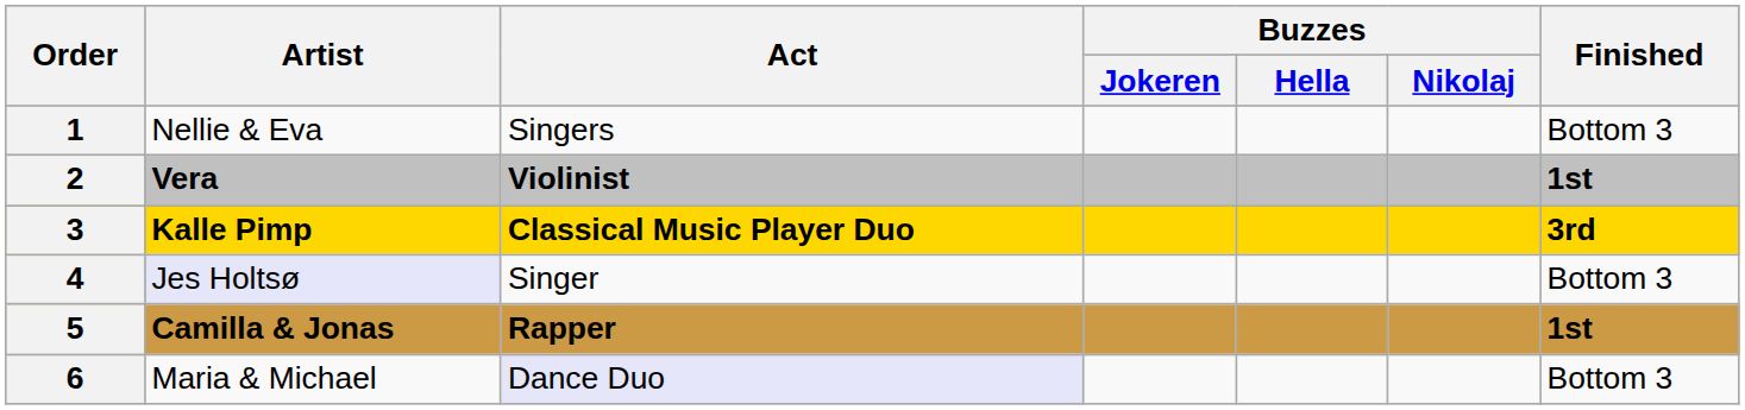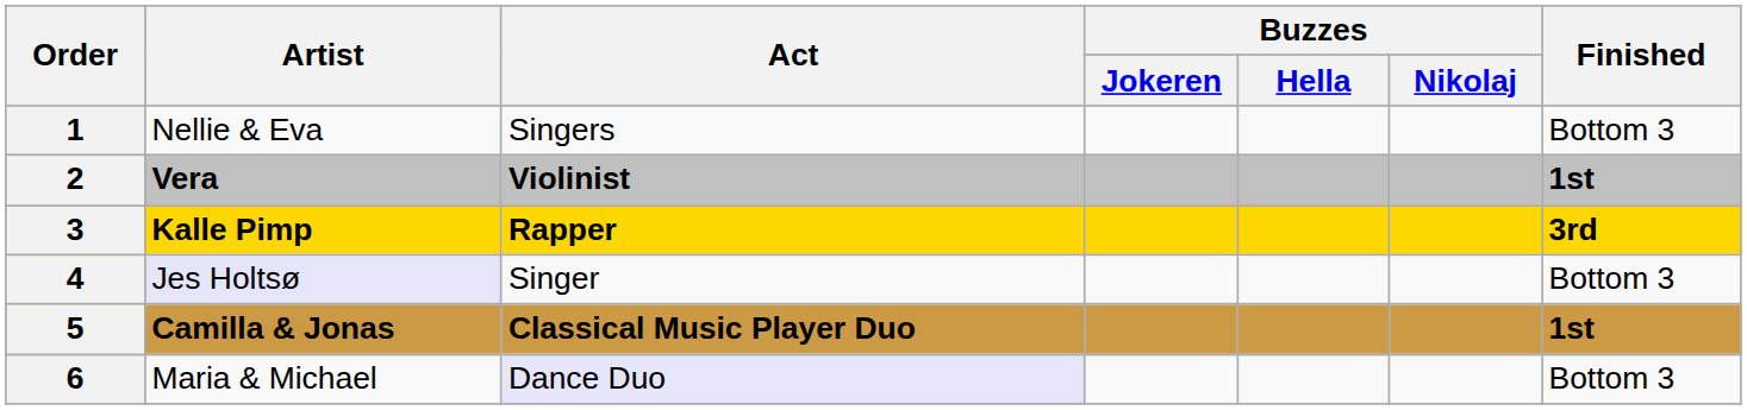 <table class="wikitable sortable" width="100%">
 <tr>
 <th rowspan="2">Order</th>
 <th rowspan="2" class="unsortable">Artist</th>
 <th rowspan="2" class="unsortable">Act</th>
 <th colspan="3" class="unsortable">Buzzes</th>
 <th rowspan="2">Finished</th>
 </tr>
 <tr>
 <th width="70"><a href='#'>Jokeren</a></th>
 <th width="70"><a href='#'>Hella</a></th>
 <th width="70"><a href='#'>Nikolaj</a></th>
 </tr>
 <tr>
 <th>1</th>
 <td>Nellie & Eva</td>
 <td>Singers</td>
 <td></td>
 <td></td>
 <td></td>
 <td>Bottom 3</td>
 </tr>
 <tr style="background:silver;">
 <th>2</th>
 <td><strong>Vera</strong></td>
 <td><strong>Violinist</strong></td>
 <td></td>
 <td></td>
 <td></td>
 <td><strong>1st</strong></td>
 </tr>
 <tr style="background:gold;">
 <th>3</th>
 <td><strong>Kalle Pimp</strong></td>
-<td><strong>Classical Music Player Duo</strong></td>
+<td><strong>Rapper</strong></td>
 <td></td>
 <td></td>
 <td></td>
 <td><strong>3rd</strong></td>
 </tr>
 <tr>
 <th>4</th>
 <td style="background: lavender;">Jes Holtsø</td>
 <td>Singer</td>
 <td></td>
 <td></td>
 <td></td>
 <td>Bottom 3</td>
 </tr>
 <tr style="background:#c94;">
 <th>5</th>
 <td><strong>Camilla & Jonas</strong></td>
-<td><strong>Rapper</strong></td>
+<td><strong>Classical Music Player Duo</strong></td>
 <td></td>
 <td></td>
 <td></td>
 <td><strong>1st</strong></td>
 </tr>
 <tr>
 <th>6</th>
 <td>Maria & Michael</td>
 <td style="background: lavender;">Dance Duo</td>
 <td></td>
 <td></td>
 <td></td>
 <td>Bottom 3</td>
 </tr>
 </table>
